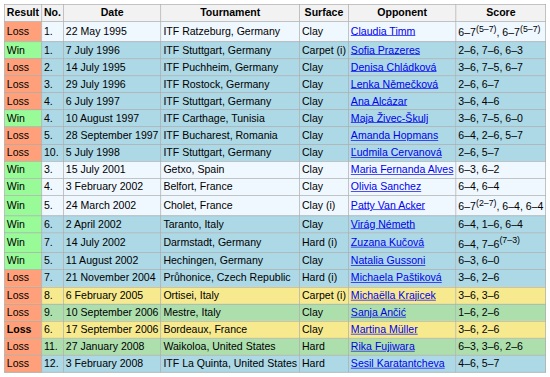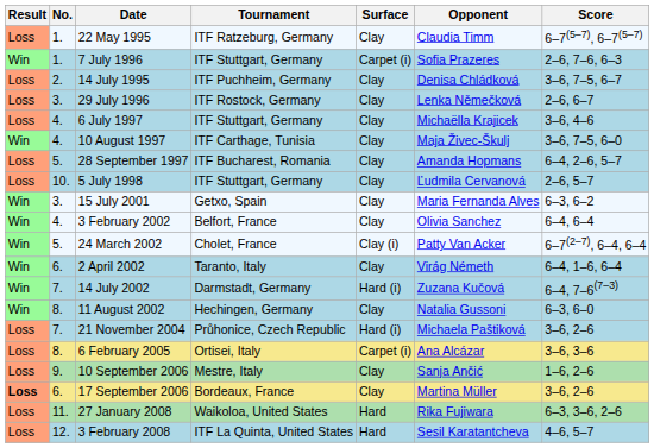 <table class="sortable wikitable" style=font-size:97%>
 <tr>
 <th>Result</th>
 <th>No.</th>
 <th>Date</th>
 <th>Tournament</th>
 <th>Surface</th>
 <th>Opponent</th>
 <th class="unsortable">Score</th>
 </tr>
 <tr style="background:#f0f8ff;">
 <td style="background:#ffa07a;">Loss</td>
 <td>1.</td>
 <td>22 May 1995</td>
 <td>ITF Ratzeburg, Germany</td>
 <td>Clay</td>
 <td> <a href='#'>Claudia Timm</a></td>
 <td>6–7<sup>(5–7)</sup>, 6–7<sup>(5–7)</sup></td>
 </tr>
 <tr style="background:lightblue;">
 <td style="background:#98fb98;">Win</td>
 <td>1.</td>
 <td>7 July 1996</td>
 <td>ITF Stuttgart, Germany</td>
 <td>Carpet (i)</td>
 <td> <a href='#'>Sofia Prazeres</a></td>
 <td>2–6, 7–6, 6–3</td>
 </tr>
 <tr style="background:lightblue;">
 <td style="background:#ffa07a;">Loss</td>
 <td>2.</td>
 <td>14 July 1995</td>
 <td>ITF Puchheim, Germany</td>
 <td>Clay</td>
 <td> <a href='#'>Denisa Chládková</a></td>
 <td>3–6, 7–5, 6–7</td>
 </tr>
 <tr style="background:lightblue;">
 <td style="background:#ffa07a;">Loss</td>
 <td>3.</td>
 <td>29 July 1996</td>
 <td>ITF Rostock, Germany</td>
 <td>Clay</td>
 <td> <a href='#'>Lenka Němečková</a></td>
 <td>2–6, 6–7</td>
 </tr>
 <tr style="background:lightblue;">
 <td style="background:#ffa07a;">Loss</td>
 <td>4.</td>
 <td>6 July 1997</td>
 <td>ITF Stuttgart, Germany</td>
 <td>Clay</td>
-<td> <a href='#'>Ana Alcázar</a></td>
+<td> <a href='#'>Michaëlla Krajicek</a></td>
 <td>3–6, 4–6</td>
 </tr>
 <tr style="background:lightblue;">
 <td style="background:#98fb98;">Win</td>
 <td>4.</td>
 <td>10 August 1997</td>
 <td>ITF Carthage, Tunisia</td>
 <td>Clay</td>
 <td> <a href='#'>Maja Živec-Škulj</a></td>
 <td>3–6, 7–5, 6–0</td>
 </tr>
 <tr style="background:lightblue;">
 <td style="background:#ffa07a;">Loss</td>
 <td>5.</td>
 <td>28 September 1997</td>
 <td>ITF Bucharest, Romania</td>
 <td>Clay</td>
 <td> <a href='#'>Amanda Hopmans</a></td>
 <td>6–4, 2–6, 5–7</td>
 </tr>
 <tr style="background:lightblue;">
 <td style="background:#ffa07a;">Loss</td>
 <td>10.</td>
 <td>5 July 1998</td>
 <td>ITF Stuttgart, Germany</td>
 <td>Clay</td>
 <td> <a href='#'>Ľudmila Cervanová</a></td>
 <td>2–6, 5–7</td>
 </tr>
 <tr style="background:#f0f8ff;">
 <td style="background:#98fb98;">Win</td>
 <td>3.</td>
 <td>15 July 2001</td>
 <td>Getxo, Spain</td>
 <td>Clay</td>
 <td> <a href='#'>Maria Fernanda Alves</a></td>
 <td>6–3, 6–2</td>
 </tr>
 <tr style="background:#f0f8ff;">
 <td style="background:#98fb98;">Win</td>
 <td>4.</td>
 <td>3 February 2002</td>
 <td>Belfort, France</td>
 <td>Clay</td>
 <td> <a href='#'>Olivia Sanchez</a></td>
 <td>6–4, 6–4</td>
 </tr>
 <tr style="background:#f0f8ff;">
 <td style="background:#98fb98;">Win</td>
 <td>5.</td>
 <td>24 March 2002</td>
 <td>Cholet, France</td>
 <td>Clay (i)</td>
 <td> <a href='#'>Patty Van Acker</a></td>
 <td>6–7<sup>(2–7)</sup>, 6–4, 6–4</td>
 </tr>
 <tr style="background:lightblue;">
 <td style="background:#98fb98;">Win</td>
 <td>6.</td>
 <td>2 April 2002</td>
 <td>Taranto, Italy</td>
 <td>Clay</td>
 <td> <a href='#'>Virág Németh</a></td>
 <td>6–4, 1–6, 6–4</td>
 </tr>
 <tr style="background:lightblue;">
 <td style="background:#98fb98;">Win</td>
 <td>7.</td>
 <td>14 July 2002</td>
 <td>Darmstadt, Germany</td>
 <td>Hard (i)</td>
 <td> <a href='#'>Zuzana Kučová</a></td>
 <td>6–4, 7–6<sup>(7–3)</sup></td>
 </tr>
 <tr style="background:lightblue;">
 <td style="background:#98fb98;">Win</td>
-<td>5.</td>
+<td>8.</td>
 <td>11 August 2002</td>
 <td>Hechingen, Germany</td>
 <td>Clay</td>
 <td> <a href='#'>Natalia Gussoni</a></td>
 <td>6–3, 6–0</td>
 </tr>
 <tr style="background:lightblue;">
 <td style="background:#ffa07a;">Loss</td>
 <td>7.</td>
 <td>21 November 2004</td>
 <td>Průhonice, Czech Republic</td>
 <td>Hard (i)</td>
 <td> <a href='#'>Michaela Paštiková</a></td>
 <td>3–6, 2–6</td>
 </tr>
 <tr style="background:#f7e98e;">
 <td style="background:#ffa07a;">Loss</td>
 <td>8.</td>
 <td>6 February 2005</td>
 <td>Ortisei, Italy</td>
 <td>Carpet (i)</td>
-<td> <a href='#'>Michaëlla Krajicek</a></td>
+<td> <a href='#'>Ana Alcázar</a></td>
 <td>3–6, 3–6</td>
 </tr>
 <tr style="background:#addfad;">
 <td style="background:#ffa07a;">Loss</td>
 <td>9.</td>
 <td>10 September 2006</td>
 <td>Mestre, Italy</td>
 <td>Clay</td>
 <td> <a href='#'>Sanja Ančić</a></td>
 <td>1–6, 2–6</td>
 </tr>
 <tr style="background:#f7e98e;">
 <td style="background:#ffa07a;"><strong>Loss</strong></td>
 <td>6.</td>
 <td>17 September 2006</td>
 <td>Bordeaux, France</td>
 <td>Clay</td>
 <td> <a href='#'>Martina Müller</a></td>
 <td>3–6, 2–6</td>
 </tr>
 <tr style="background:#addfad;">
 <td style="background:#ffa07a;">Loss</td>
 <td>11.</td>
 <td>27 January 2008</td>
 <td>Waikoloa, United States</td>
 <td>Hard</td>
 <td> <a href='#'>Rika Fujiwara</a></td>
 <td>6–3, 3–6, 2–6</td>
 </tr>
 <tr style="background:lightblue;">
 <td style="background:#ffa07a;">Loss</td>
 <td>12.</td>
 <td>3 February 2008</td>
 <td>ITF La Quinta, United States</td>
 <td>Hard</td>
 <td> <a href='#'>Sesil Karatantcheva</a></td>
 <td>4–6, 5–7</td>
 </tr>
 </table>
